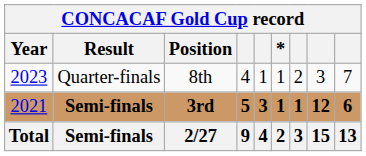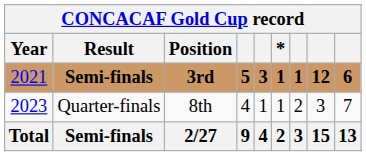 <table class="wikitable" style="text-align: center;">
 <tr>
 <th colspan=9><a href='#'>CONCACAF Gold Cup</a> record</th>
 </tr>
 <tr>
 <th>Year</th>
 <th>Result</th>
 <th>Position</th>
 <th></th>
 <th></th>
 <th>*</th>
 <th></th>
 <th></th>
 <th></th>
 </tr>
+<tr style="background:#c96;">
+<td> <a href='#'>2021</a></td>
+<td><strong>Semi-finals</strong></td>
+<td><strong>3rd</strong></td>
+<td><strong>5</strong></td>
+<td><strong>3</strong></td>
+<td><strong>1</strong></td>
+<td><strong>1</strong></td>
+<td><strong>12</strong></td>
+<td><strong>6</strong></td>
+</tr>
 <tr>
 <td>  <a href='#'>2023</a></td>
 <td>Quarter-finals</td>
 <td>8th</td>
 <td>4</td>
 <td>1</td>
 <td>1</td>
 <td>2</td>
 <td>3</td>
 <td>7</td>
-</tr>
-<tr style="background:#c96;">
-<td> <a href='#'>2021</a></td>
-<td><strong>Semi-finals</strong></td>
-<td><strong>3rd</strong></td>
-<td><strong>5</strong></td>
-<td><strong>3</strong></td>
-<td><strong>1</strong></td>
-<td><strong>1</strong></td>
-<td><strong>12</strong></td>
-<td><strong>6</strong></td>
 </tr>
 <tr>
 <th>Total</th>
 <th>Semi-finals</th>
 <th>2/27</th>
 <th>9</th>
 <th>4</th>
 <th>2</th>
 <th>3</th>
 <th>15</th>
 <th>13</th>
 </tr>
 </table>
